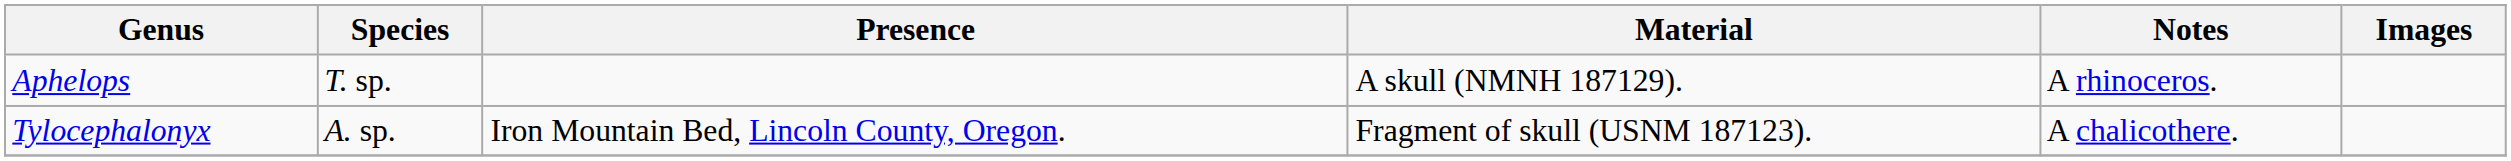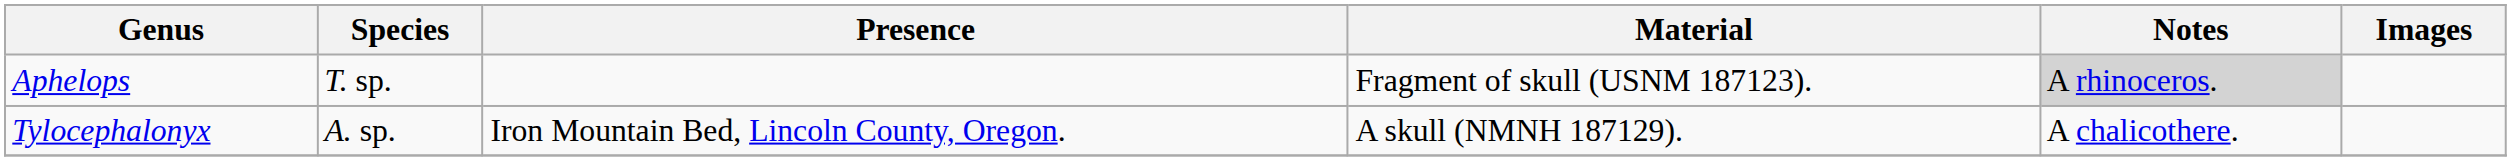 <table class="wikitable"  style="margin:auto; width:100%;">
 <tr>
 <th>Genus</th>
 <th>Species</th>
 <th>Presence</th>
 <th><strong>Material</strong></th>
 <th>Notes</th>
 <th>Images</th>
 </tr>
 <tr>
 <td><em><a href='#'>Aphelops</a></em></td>
 <td><em>T.</em> sp.</td>
 <td></td>
-<td>A skull (NMNH 187129).</td>
-<td>A <a href='#'>rhinoceros</a>.</td>
+<td>Fragment of skull (USNM 187123).</td>
+<td style="background: lightgrey;">A <a href='#'>rhinoceros</a>.</td>
 <td></td>
 </tr>
 <tr>
 <td><em><a href='#'>Tylocephalonyx</a></em></td>
 <td><em>A.</em> sp.</td>
 <td>Iron Mountain Bed, <a href='#'>Lincoln County, Oregon</a>.</td>
-<td>Fragment of skull (USNM 187123).</td>
+<td>A skull (NMNH 187129).</td>
 <td>A <a href='#'>chalicothere</a>.</td>
 <td></td>
 </tr>
 <tr>
 </tr>
 </table>
